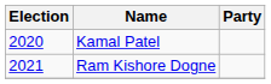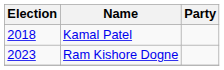 <table class="wikitable sortable">
 <tr>
 <th>Election</th>
 <th>Name</th>
 <th colspan=2>Party</th>
 </tr>
 <tr>
-<td><a href='#'>2020</a></td>
+<td><a href='#'>2018</a></td>
 <td><a href='#'>Kamal Patel</a></td>
 <td></td>
 </tr>
 <tr>
-<td><a href='#'>2021</a></td>
+<td><a href='#'>2023</a></td>
 <td><a href='#'>Ram Kishore Dogne</a></td>
 <td></td>
 </tr>
 <tr>
 </tr>
 </table>
